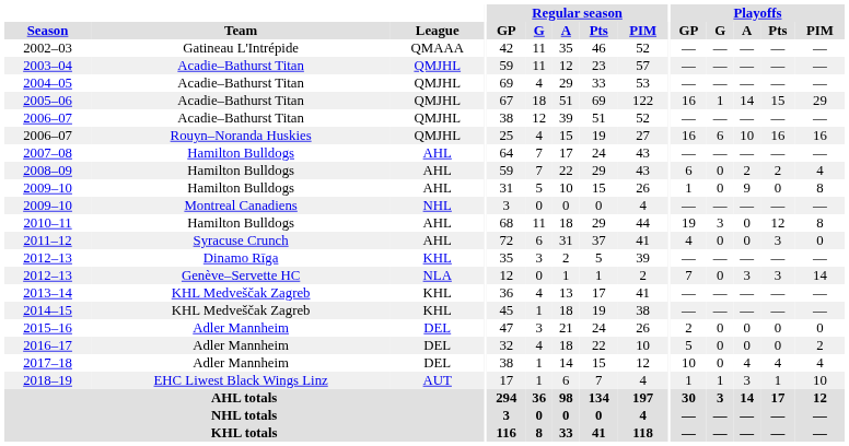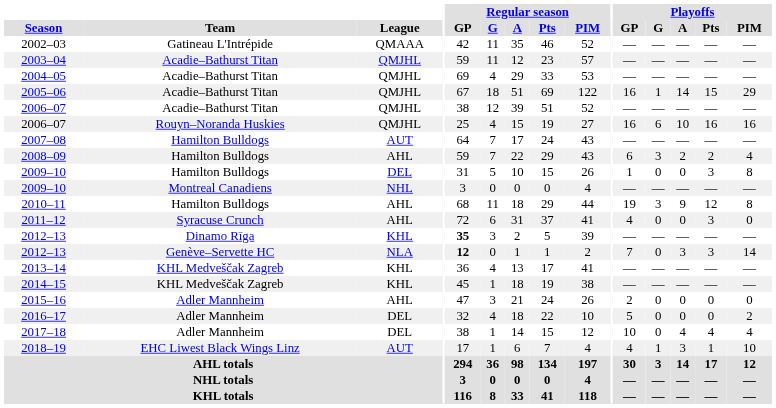 <table border="0" cellpadding="1" cellspacing="0" style="text-align:center; width:60em">
 <tr bgcolor="#e0e0e0">
 <th colspan="3" bgcolor="#ffffff"></th>
 <th rowspan="99" bgcolor="#ffffff"></th>
 <th colspan="5"><a href='#'>Regular season</a></th>
 <th rowspan="99" bgcolor="#ffffff"></th>
 <th colspan="5"><a href='#'>Playoffs</a></th>
 </tr>
 <tr bgcolor="#e0e0e0">
 <th><a href='#'>Season</a></th>
 <th>Team</th>
 <th>League</th>
 <th>GP</th>
 <th><a href='#'>G</a></th>
 <th><a href='#'>A</a></th>
 <th><a href='#'>Pts</a></th>
 <th><a href='#'>PIM</a></th>
 <th>GP</th>
 <th>G</th>
 <th>A</th>
 <th>Pts</th>
 <th>PIM</th>
 </tr>
 <tr>
 <td>2002–03</td>
 <td>Gatineau L'Intrépide</td>
 <td>QMAAA</td>
 <td>42</td>
 <td>11</td>
 <td>35</td>
 <td>46</td>
 <td>52</td>
 <td>—</td>
 <td>—</td>
 <td>—</td>
 <td>—</td>
 <td>—</td>
 </tr>
 <tr bgcolor="#f0f0f0">
 <td><a href='#'>2003–04</a></td>
 <td><a href='#'>Acadie–Bathurst Titan</a></td>
 <td><a href='#'>QMJHL</a></td>
 <td>59</td>
 <td>11</td>
 <td>12</td>
 <td>23</td>
 <td>57</td>
 <td>—</td>
 <td>—</td>
 <td>—</td>
 <td>—</td>
 <td>—</td>
 </tr>
 <tr>
 <td><a href='#'>2004–05</a></td>
 <td>Acadie–Bathurst Titan</td>
 <td>QMJHL</td>
 <td>69</td>
 <td>4</td>
 <td>29</td>
 <td>33</td>
 <td>53</td>
 <td>—</td>
 <td>—</td>
 <td>—</td>
 <td>—</td>
 <td>—</td>
 </tr>
 <tr bgcolor="#f0f0f0">
 <td><a href='#'>2005–06</a></td>
 <td>Acadie–Bathurst Titan</td>
 <td>QMJHL</td>
 <td>67</td>
 <td>18</td>
 <td>51</td>
 <td>69</td>
 <td>122</td>
 <td>16</td>
 <td>1</td>
 <td>14</td>
 <td>15</td>
 <td>29</td>
 </tr>
 <tr>
 <td><a href='#'>2006–07</a></td>
 <td>Acadie–Bathurst Titan</td>
 <td>QMJHL</td>
 <td>38</td>
 <td>12</td>
 <td>39</td>
 <td>51</td>
 <td>52</td>
 <td>—</td>
 <td>—</td>
 <td>—</td>
 <td>—</td>
 <td>—</td>
 </tr>
 <tr bgcolor="#f0f0f0">
 <td>2006–07</td>
 <td><a href='#'>Rouyn–Noranda Huskies</a></td>
 <td>QMJHL</td>
 <td>25</td>
 <td>4</td>
 <td>15</td>
 <td>19</td>
 <td>27</td>
 <td>16</td>
 <td>6</td>
 <td>10</td>
 <td>16</td>
 <td>16</td>
 </tr>
 <tr>
 <td><a href='#'>2007–08</a></td>
 <td><a href='#'>Hamilton Bulldogs</a></td>
-<td><a href='#'>AHL</a></td>
+<td><a href='#'>AUT</a></td>
 <td>64</td>
 <td>7</td>
 <td>17</td>
 <td>24</td>
 <td>43</td>
 <td>—</td>
 <td>—</td>
 <td>—</td>
 <td>—</td>
 <td>—</td>
 </tr>
 <tr bgcolor="#f0f0f0">
 <td><a href='#'>2008–09</a></td>
 <td>Hamilton Bulldogs</td>
 <td>AHL</td>
 <td>59</td>
 <td>7</td>
 <td>22</td>
 <td>29</td>
 <td>43</td>
 <td>6</td>
-<td>0</td>
+<td>3</td>
 <td>2</td>
 <td>2</td>
 <td>4</td>
 </tr>
 <tr>
 <td><a href='#'>2009–10</a></td>
 <td>Hamilton Bulldogs</td>
-<td>AHL</td>
+<td><a href='#'>DEL</a></td>
 <td>31</td>
 <td>5</td>
 <td>10</td>
 <td>15</td>
 <td>26</td>
 <td>1</td>
 <td>0</td>
-<td>9</td>
 <td>0</td>
+<td>3</td>
 <td>8</td>
 </tr>
 <tr bgcolor="#f0f0f0">
 <td><a href='#'>2009–10</a></td>
 <td><a href='#'>Montreal Canadiens</a></td>
 <td><a href='#'>NHL</a></td>
 <td>3</td>
 <td>0</td>
 <td>0</td>
 <td>0</td>
 <td>4</td>
 <td>—</td>
 <td>—</td>
 <td>—</td>
 <td>—</td>
 <td>—</td>
 </tr>
 <tr>
 <td><a href='#'>2010–11</a></td>
 <td>Hamilton Bulldogs</td>
 <td>AHL</td>
 <td>68</td>
 <td>11</td>
 <td>18</td>
 <td>29</td>
 <td>44</td>
 <td>19</td>
 <td>3</td>
-<td>0</td>
+<td>9</td>
 <td>12</td>
 <td>8</td>
 </tr>
 <tr bgcolor="#f0f0f0">
 <td><a href='#'>2011–12</a></td>
 <td><a href='#'>Syracuse Crunch</a></td>
 <td>AHL</td>
 <td>72</td>
 <td>6</td>
 <td>31</td>
 <td>37</td>
 <td>41</td>
 <td>4</td>
 <td>0</td>
 <td>0</td>
 <td>3</td>
 <td>0</td>
 </tr>
 <tr>
 <td><a href='#'>2012–13</a></td>
 <td><a href='#'>Dinamo Rīga</a></td>
 <td><a href='#'>KHL</a></td>
-<td>35</td>
+<td><strong>35</strong></td>
 <td>3</td>
 <td>2</td>
 <td>5</td>
 <td>39</td>
 <td>—</td>
 <td>—</td>
 <td>—</td>
 <td>—</td>
 <td>—</td>
 </tr>
 <tr bgcolor="#f0f0f0">
 <td><a href='#'>2012–13</a></td>
 <td><a href='#'>Genève–Servette HC</a></td>
 <td><a href='#'>NLA</a></td>
-<td>12</td>
+<td><strong>12</strong></td>
 <td>0</td>
 <td>1</td>
 <td>1</td>
 <td>2</td>
 <td>7</td>
 <td>0</td>
 <td>3</td>
 <td>3</td>
 <td>14</td>
 </tr>
 <tr>
 <td><a href='#'>2013–14</a></td>
 <td><a href='#'>KHL Medveščak Zagreb</a></td>
 <td>KHL</td>
 <td>36</td>
 <td>4</td>
 <td>13</td>
 <td>17</td>
 <td>41</td>
 <td>—</td>
 <td>—</td>
 <td>—</td>
 <td>—</td>
 <td>—</td>
 </tr>
 <tr bgcolor="#f0f0f0">
 <td><a href='#'>2014–15</a></td>
 <td>KHL Medveščak Zagreb</td>
 <td>KHL</td>
 <td>45</td>
 <td>1</td>
 <td>18</td>
 <td>19</td>
 <td>38</td>
 <td>—</td>
 <td>—</td>
 <td>—</td>
 <td>—</td>
 <td>—</td>
 </tr>
 <tr>
 <td><a href='#'>2015–16</a></td>
 <td><a href='#'>Adler Mannheim</a></td>
-<td><a href='#'>DEL</a></td>
+<td>AHL</td>
 <td>47</td>
 <td>3</td>
 <td>21</td>
 <td>24</td>
 <td>26</td>
 <td>2</td>
 <td>0</td>
 <td>0</td>
 <td>0</td>
 <td>0</td>
 </tr>
 <tr bgcolor="#f0f0f0">
 <td><a href='#'>2016–17</a></td>
 <td>Adler Mannheim</td>
 <td>DEL</td>
 <td>32</td>
 <td>4</td>
 <td>18</td>
 <td>22</td>
 <td>10</td>
 <td>5</td>
 <td>0</td>
 <td>0</td>
 <td>0</td>
 <td>2</td>
 </tr>
 <tr>
 <td><a href='#'>2017–18</a></td>
 <td>Adler Mannheim</td>
 <td>DEL</td>
 <td>38</td>
 <td>1</td>
 <td>14</td>
 <td>15</td>
 <td>12</td>
 <td>10</td>
 <td>0</td>
 <td>4</td>
 <td>4</td>
 <td>4</td>
 </tr>
 <tr bgcolor="#f0f0f0">
 <td><a href='#'>2018–19</a></td>
 <td><a href='#'>EHC Liwest Black Wings Linz</a></td>
 <td><a href='#'>AUT</a></td>
 <td>17</td>
 <td>1</td>
 <td>6</td>
 <td>7</td>
 <td>4</td>
-<td>1</td>
+<td>4</td>
 <td>1</td>
 <td>3</td>
 <td>1</td>
 <td>10</td>
 </tr>
 <tr bgcolor="#e0e0e0">
 <th colspan="3">AHL totals</th>
 <th>294</th>
 <th>36</th>
 <th>98</th>
 <th>134</th>
 <th>197</th>
 <th>30</th>
 <th>3</th>
 <th>14</th>
 <th>17</th>
 <th>12</th>
 </tr>
 <tr bgcolor="#e0e0e0">
 <th colspan="3">NHL totals</th>
 <th>3</th>
 <th>0</th>
 <th>0</th>
 <th>0</th>
 <th>4</th>
 <th>—</th>
 <th>—</th>
 <th>—</th>
 <th>—</th>
 <th>—</th>
 </tr>
 <tr bgcolor="#e0e0e0">
 <th colspan="3">KHL totals</th>
 <th>116</th>
 <th>8</th>
 <th>33</th>
 <th>41</th>
 <th>118</th>
 <th>—</th>
 <th>—</th>
 <th>—</th>
 <th>—</th>
 <th>—</th>
 </tr>
 </table>
